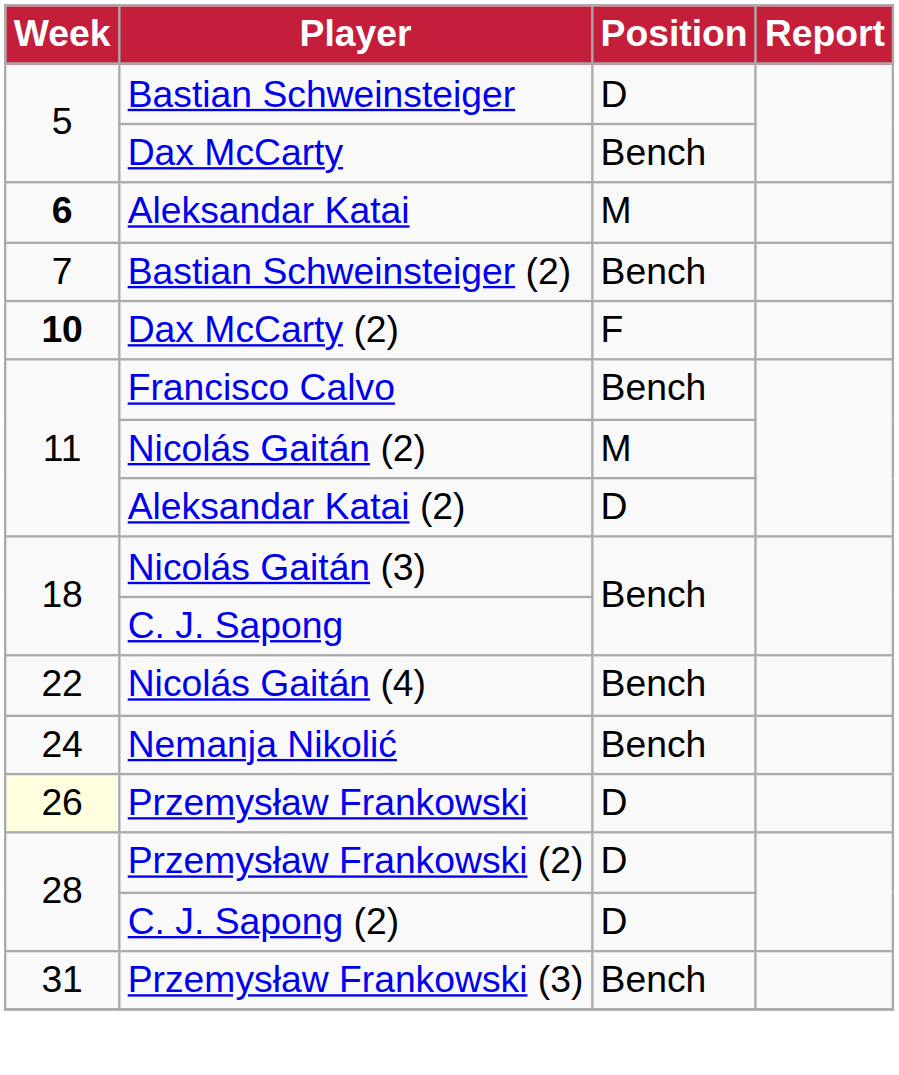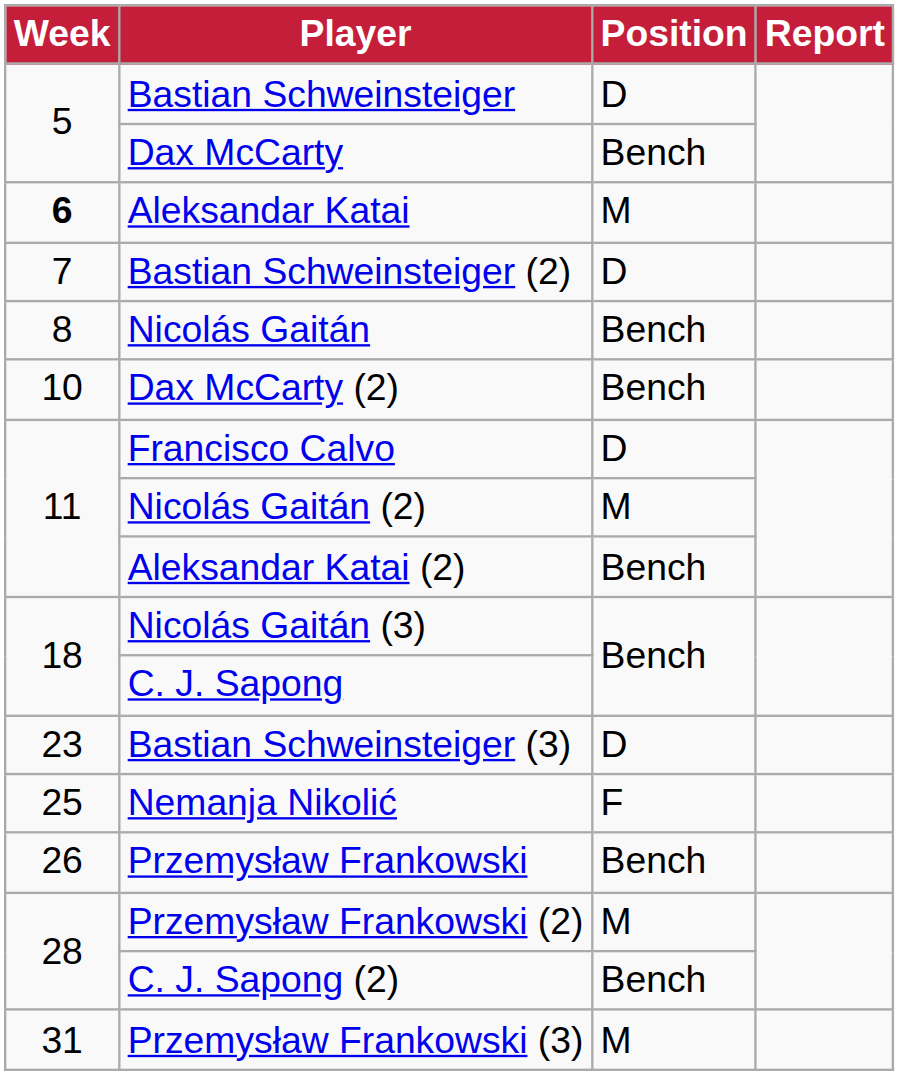 <table class=wikitable>
 <tr>
 <th style="background:#C41E3A; color:white; text-align:center;">Week</th>
 <th style="background:#C41E3A; color:white; text-align:center;">Player</th>
 <th style="background:#C41E3A; color:white; text-align:center;">Position</th>
 <th style="background:#C41E3A; color:white; text-align:center;">Report</th>
 </tr>
 <tr>
 <td style="text-align:center;" rowspan="2">5</td>
 <td> <a href='#'>Bastian Schweinsteiger</a></td>
 <td>D</td>
 <td rowspan="2"></td>
 </tr>
 <tr>
 <td> <a href='#'>Dax McCarty</a></td>
 <td>Bench</td>
 </tr>
 <tr>
 <td style="text-align:center;"><strong>6</strong></td>
 <td> <a href='#'>Aleksandar Katai</a></td>
 <td>M</td>
 <td></td>
 </tr>
 <tr>
 <td style="text-align:center;">7</td>
 <td> <a href='#'>Bastian Schweinsteiger</a> (2)</td>
+<td>D</td>
+<td></td>
+</tr>
+<tr>
+<td style="text-align:center;">8</td>
+<td> <a href='#'>Nicolás Gaitán</a></td>
 <td>Bench</td>
 <td></td>
 </tr>
 <tr>
-<td style="text-align:center;"><strong>10</strong></td>
+<td style="text-align:center;">10</td>
 <td> <a href='#'>Dax McCarty</a> (2)</td>
-<td>F</td>
+<td>Bench</td>
 <td></td>
 </tr>
 <tr>
 <td style="text-align:center;" rowspan="3">11</td>
 <td> <a href='#'>Francisco Calvo</a></td>
-<td>Bench</td>
+<td>D</td>
 <td rowspan="3"></td>
 </tr>
 <tr>
 <td> <a href='#'>Nicolás Gaitán</a> (2)</td>
 <td>M</td>
 </tr>
 <tr>
 <td> <a href='#'>Aleksandar Katai</a> (2)</td>
-<td>D</td>
+<td>Bench</td>
 </tr>
 <tr>
 <td style="text-align:center;" rowspan="2">18</td>
 <td> <a href='#'>Nicolás Gaitán</a> (3)</td>
 <td rowspan="2">Bench</td>
 <td rowspan="2"></td>
 </tr>
 <tr>
 <td> <a href='#'>C. J. Sapong</a></td>
 </tr>
 <tr>
-<td style="text-align:center;">22</td>
-<td> <a href='#'>Nicolás Gaitán</a> (4)</td>
-<td>Bench</td>
+<td style="text-align:center;">23</td>
+<td> <a href='#'>Bastian Schweinsteiger</a> (3)</td>
+<td>D</td>
 <td></td>
 </tr>
 <tr>
-<td style="text-align:center;">24</td>
+<td style="text-align:center;">25</td>
 <td> <a href='#'>Nemanja Nikolić</a></td>
-<td>Bench</td>
+<td>F</td>
 <td></td>
 </tr>
 <tr>
-<td style="background: lightyellow; text-align:center;">26</td>
+<td style="text-align:center;">26</td>
 <td> <a href='#'>Przemysław Frankowski</a></td>
-<td>D</td>
+<td>Bench</td>
 <td></td>
 </tr>
 <tr>
 <td style="text-align:center;" rowspan="2">28</td>
 <td> <a href='#'>Przemysław Frankowski</a> (2)</td>
-<td>D</td>
+<td>M</td>
 <td rowspan="2"></td>
 </tr>
 <tr>
 <td> <a href='#'>C. J. Sapong</a> (2)</td>
-<td>D</td>
+<td>Bench</td>
 </tr>
 <tr>
 <td style="text-align:center;">31</td>
 <td> <a href='#'>Przemysław Frankowski</a> (3)</td>
-<td>Bench</td>
+<td>M</td>
 <td></td>
 </tr>
 <tr>
 </tr>
 </table>
